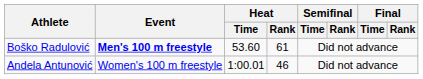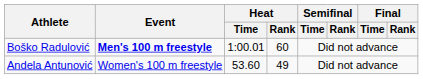 <table class=wikitable style="font-size:90%">
 <tr>
 <th rowspan="2">Athlete</th>
 <th rowspan="2">Event</th>
 <th colspan="2">Heat</th>
 <th colspan="2">Semifinal</th>
 <th colspan="2">Final</th>
 </tr>
 <tr style="font-size:95%">
 <th>Time</th>
 <th>Rank</th>
 <th>Time</th>
 <th>Rank</th>
 <th>Time</th>
 <th>Rank</th>
 </tr>
 <tr align=center>
 <td align=left><a href='#'>Boško Radulović</a></td>
 <td align=left><strong><a href='#'>Men's 100 m freestyle</a></strong></td>
-<td>53.60</td>
-<td>61</td>
+<td>1:00.01</td>
+<td>60</td>
 <td colspan="4">Did not advance</td>
 </tr>
 <tr align=center>
 <td align=left><a href='#'>Andela Antunović</a></td>
 <td align=left><a href='#'>Women's 100 m freestyle</a></td>
-<td>1:00.01</td>
-<td>46</td>
+<td>53.60</td>
+<td>49</td>
 <td colspan="4">Did not advance</td>
 </tr>
 </table>
